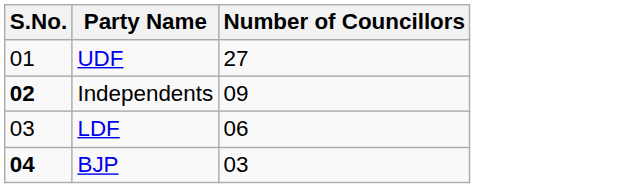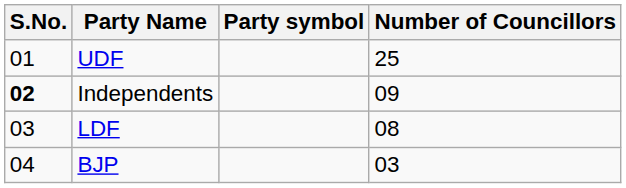 <table class="sortable wikitable">
 <tr>
 <th>S.No.</th>
 <th>Party Name</th>
+<th>Party symbol</th>
 <th>Number of Councillors</th>
 </tr>
 <tr>
 <td>01</td>
 <td><a href='#'>UDF</a></td>
-<td>27</td>
+<td></td>
+<td>25</td>
 </tr>
 <tr>
 <td><strong>02</strong></td>
 <td>Independents</td>
+<td></td>
 <td>09</td>
 </tr>
 <tr>
 <td>03</td>
 <td><a href='#'>LDF</a></td>
-<td>06</td>
+<td></td>
+<td>08</td>
 </tr>
 <tr>
-<td><strong>04</strong></td>
+<td>04</td>
 <td><a href='#'>BJP</a></td>
+<td></td>
 <td>03</td>
 </tr>
 </table>
